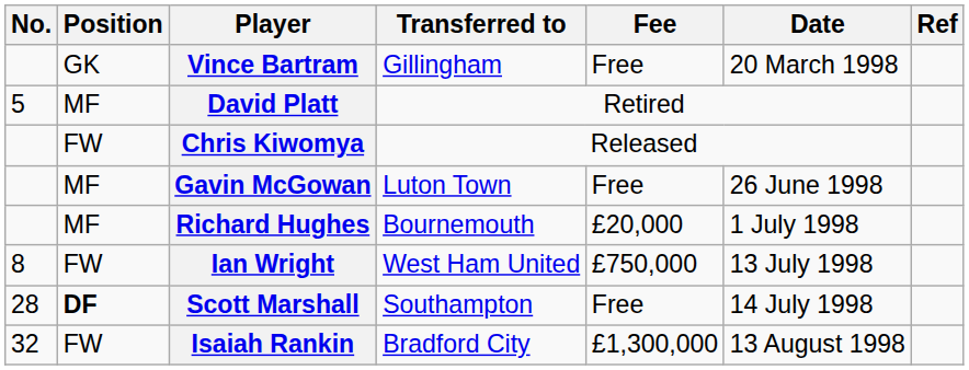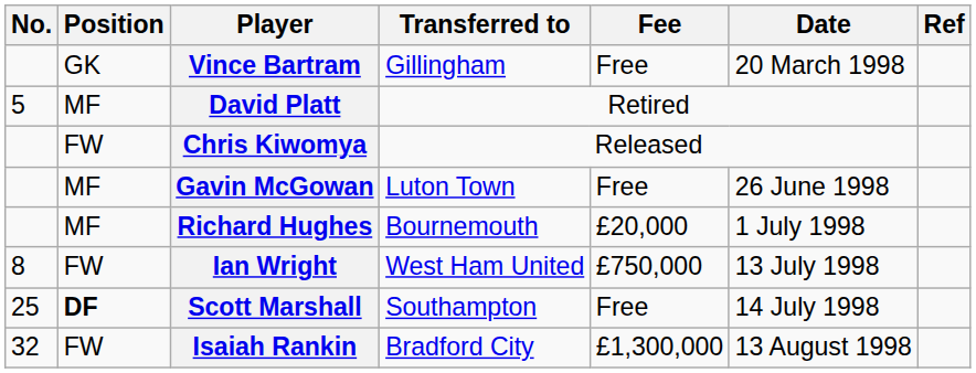 <table class="wikitable plainrowheaders" style="text-align:center; text-align:left">
 <tr>
 <th scope="col">No.</th>
 <th scope="col">Position</th>
 <th scope="col">Player</th>
 <th scope="col">Transferred to</th>
 <th scope="col">Fee</th>
 <th scope="col">Date</th>
 <th scope="col">Ref</th>
 </tr>
 <tr>
 <td></td>
 <td>GK</td>
 <th scope="row"><a href='#'>Vince Bartram</a></th>
 <td><a href='#'>Gillingham</a></td>
 <td>Free</td>
 <td>20 March 1998</td>
 <td></td>
 </tr>
 <tr>
 <td>5</td>
 <td>MF</td>
 <th scope="row"><a href='#'>David Platt</a></th>
 <td colspan=3 align=center>Retired</td>
 <td></td>
 </tr>
 <tr>
 <td></td>
 <td>FW</td>
 <th scope="row"><a href='#'>Chris Kiwomya</a></th>
 <td colspan=3 align=center>Released</td>
 <td></td>
 </tr>
 <tr>
 <td></td>
 <td>MF</td>
 <th scope="row"><a href='#'>Gavin McGowan</a></th>
 <td><a href='#'>Luton Town</a></td>
 <td>Free</td>
 <td>26 June 1998</td>
 <td></td>
 </tr>
 <tr>
 <td></td>
 <td>MF</td>
 <th scope="row"><a href='#'>Richard Hughes</a></th>
 <td><a href='#'>Bournemouth</a></td>
 <td>£20,000</td>
 <td>1 July 1998</td>
 <td></td>
 </tr>
 <tr>
 <td>8</td>
 <td>FW</td>
 <th scope="row"><a href='#'>Ian Wright</a></th>
 <td><a href='#'>West Ham United</a></td>
 <td>£750,000</td>
 <td>13 July 1998</td>
 <td></td>
 </tr>
 <tr>
-<td>28</td>
+<td>25</td>
 <td><strong>DF</strong></td>
 <th scope="row"><a href='#'>Scott Marshall</a></th>
 <td><a href='#'>Southampton</a></td>
 <td>Free</td>
 <td>14 July 1998</td>
 <td></td>
 </tr>
 <tr>
 <td>32</td>
 <td>FW</td>
 <th scope="row"><a href='#'>Isaiah Rankin</a></th>
 <td><a href='#'>Bradford City</a></td>
 <td>£1,300,000</td>
 <td>13 August 1998</td>
 <td></td>
 </tr>
 </table>
